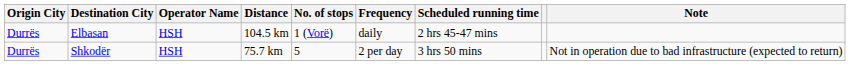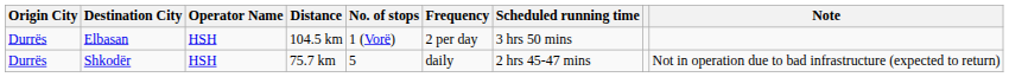 <table class="wikitable sortable">
 <tr>
 <th>Origin City</th>
 <th>Destination City</th>
 <th>Operator Name</th>
 <th>Distance</th>
 <th>No. of stops</th>
 <th>Frequency</th>
 <th>Scheduled running time</th>
 <th></th>
 <th>Note</th>
 </tr>
 <tr>
 <td><a href='#'>Durrës</a></td>
 <td><a href='#'>Elbasan</a></td>
 <td><a href='#'>HSH</a></td>
 <td>104.5 km</td>
 <td>1 (<a href='#'>Vorë</a>)</td>
-<td>daily</td>
-<td>2 hrs 45-47 mins</td>
+<td>2 per day</td>
+<td>3 hrs 50 mins</td>
 <td></td>
 <td></td>
 </tr>
 <tr>
 <td><a href='#'>Durrës</a></td>
 <td><a href='#'>Shkodër</a></td>
 <td><a href='#'>HSH</a></td>
 <td>75.7 km</td>
 <td>5</td>
-<td>2 per day</td>
-<td>3 hrs 50 mins</td>
+<td>daily</td>
+<td>2 hrs 45-47 mins</td>
 <td></td>
 <td>Not in operation due to bad infrastructure (expected to return)</td>
 </tr>
 </table>
